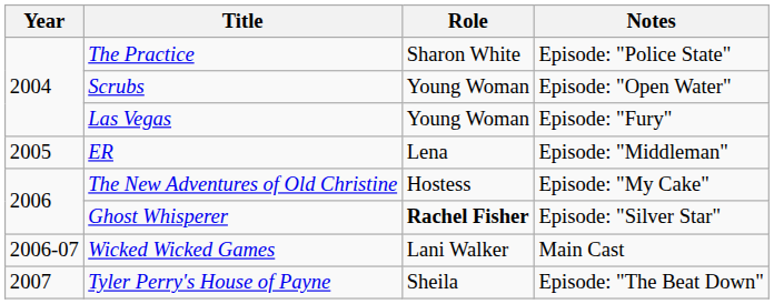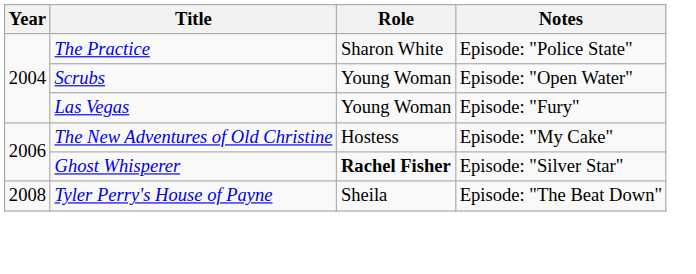 <table class="wikitable sortable">
 <tr>
 <th>Year</th>
 <th>Title</th>
 <th>Role</th>
 <th class="unsortable">Notes</th>
 </tr>
 <tr>
 <td rowspan="3">2004</td>
 <td><em><a href='#'>The Practice</a></em></td>
 <td>Sharon White</td>
 <td>Episode: "Police State"</td>
 </tr>
 <tr>
 <td><em><a href='#'>Scrubs</a></em></td>
 <td>Young Woman</td>
 <td>Episode: "Open Water"</td>
 </tr>
 <tr>
 <td><em><a href='#'>Las Vegas</a></em></td>
 <td>Young Woman</td>
 <td>Episode: "Fury"</td>
 </tr>
 <tr>
-<td>2005</td>
-<td><em><a href='#'>ER</a></em></td>
-<td>Lena</td>
-<td>Episode: "Middleman"</td>
-</tr>
-<tr>
 <td rowspan="2">2006</td>
 <td><em><a href='#'>The New Adventures of Old Christine</a></em></td>
 <td>Hostess</td>
 <td>Episode: "My Cake"</td>
 </tr>
 <tr>
 <td><em><a href='#'>Ghost Whisperer</a></em></td>
 <td><strong>Rachel Fisher</strong></td>
 <td>Episode: "Silver Star"</td>
 </tr>
 <tr>
-<td>2006-07</td>
-<td><em><a href='#'>Wicked Wicked Games</a></em></td>
-<td>Lani Walker</td>
-<td>Main Cast</td>
-</tr>
-<tr>
-<td>2007</td>
+<td>2008</td>
 <td><em><a href='#'>Tyler Perry's House of Payne</a></em></td>
 <td>Sheila</td>
 <td>Episode: "The Beat Down"</td>
 </tr>
 </table>
